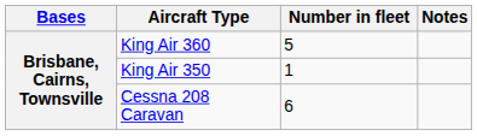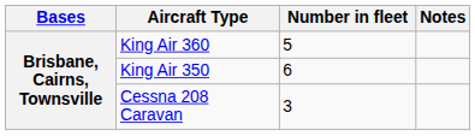 <table class="wikitable plainrowheaders">
 <tr>
 <th width="100pt" scope="col"><a href='#'>Bases</a></th>
 <th width="150pt" scope="col">Aircraft Type</th>
 <th width="125pt" scope="col">Number in fleet</th>
 <th width="5pt" scope="col">Notes</th>
 </tr>
 <tr>
 <th rowspan="3">Brisbane, Cairns, Townsville</th>
 <td><a href='#'>King Air 360</a></td>
 <td>5</td>
 <td></td>
 </tr>
 <tr>
 <td><a href='#'>King Air 350</a></td>
-<td>1</td>
+<td>6</td>
 <td></td>
 </tr>
 <tr>
 <td><a href='#'>Cessna 208 Caravan</a></td>
-<td>6</td>
+<td>3</td>
 <td></td>
 </tr>
 </table>
